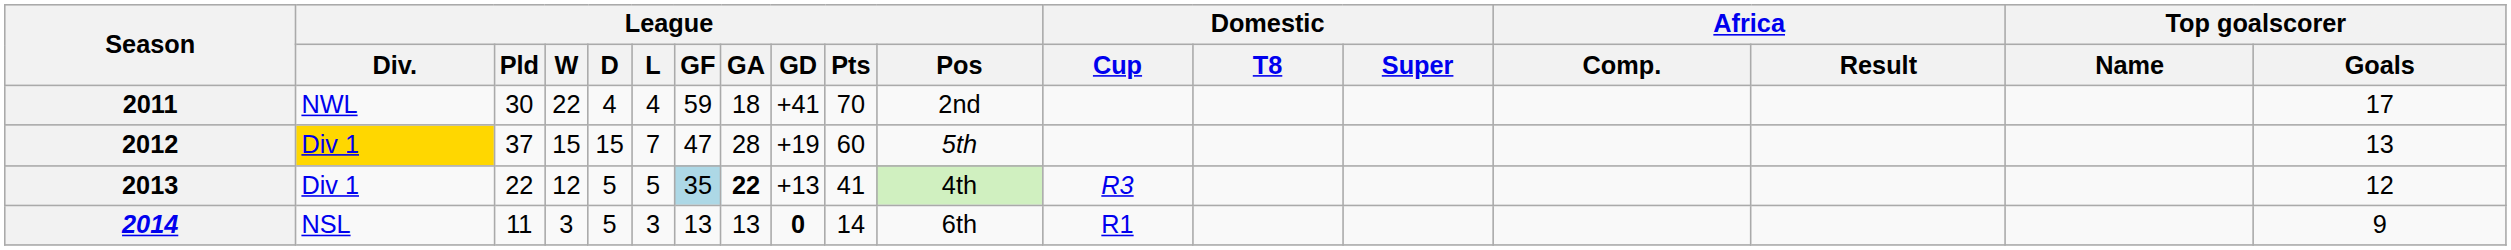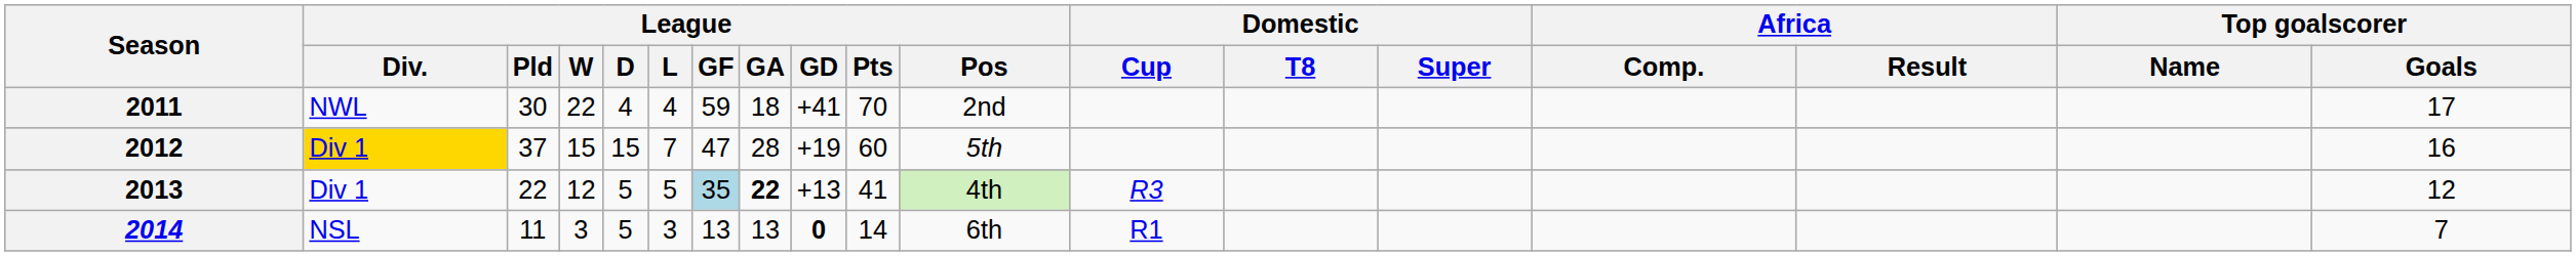 <table class="wikitable sortable" style="text-align: center;width:100%;">
 <tr>
 <th scope="col" rowspan="2" scope="col">Season</th>
 <th colspan="10" scope="col">League</th>
 <th colspan="3"  scope="col">Domestic</th>
 <th colspan="2"  scope="col"><a href='#'>Africa</a></th>
 <th colspan="2"  width="20%" scope="col">Top goalscorer</th>
 </tr>
 <tr class="unsortable">
 <th scope="col">Div.</th>
 <th width="20" scope="col">Pld</th>
 <th width="20" scope="col">W</th>
 <th width="20" scope="col">D</th>
 <th width="20" scope="col">L</th>
 <th width="20" scope="col">GF</th>
 <th width="20" scope="col">GA</th>
 <th width="20" scope="col">GD</th>
 <th width="20" scope="col">Pts</th>
 <th scope="col">Pos</th>
 <th width="6%" scope="col"><a href='#'>Cup</a></th>
 <th width="6%" scope="col"><a href='#'>T8</a></th>
 <th width="6%" scope="col"><a href='#'>Super</a></th>
 <th scope="col">Comp.</th>
 <th scope="col">Result</th>
 <th scope="col">Name</th>
 <th scope="col">Goals</th>
 </tr>
 <tr>
 <th scope="row">2011</th>
 <td align="left"><a href='#'>NWL</a></td>
 <td>30</td>
 <td>22</td>
 <td>4</td>
 <td>4</td>
 <td>59</td>
 <td>18</td>
 <td>+41</td>
 <td>70</td>
 <td>2nd</td>
 <td></td>
 <td></td>
 <td></td>
 <td></td>
 <td></td>
 <td align="left"> </td>
 <td>17</td>
 </tr>
 <tr>
 <th scope="row">2012</th>
 <td align="left" style="background: gold;"><a href='#'>Div 1</a></td>
 <td>37</td>
 <td>15</td>
 <td>15</td>
 <td>7</td>
 <td>47</td>
 <td>28</td>
 <td>+19</td>
 <td>60</td>
 <td><em>5th</em></td>
 <td></td>
 <td></td>
 <td></td>
 <td></td>
 <td></td>
 <td align="left"> </td>
-<td>13</td>
+<td>16</td>
 </tr>
 <tr>
 <th scope="row">2013</th>
 <td align="left"><a href='#'>Div 1</a></td>
 <td>22</td>
 <td>12</td>
 <td>5</td>
 <td>5</td>
 <td style="background: lightblue;">35</td>
 <td><strong>22</strong></td>
 <td>+13</td>
 <td>41</td>
 <td bgcolor="#D0F0C0">4th </td>
 <td><em><a href='#'>R3</a></em></td>
 <td></td>
 <td></td>
 <td></td>
 <td></td>
 <td align="left"> </td>
 <td>12</td>
 </tr>
 <tr>
 <th scope="row"><em><a href='#'>2014</a></em></th>
 <td align="left"><a href='#'>NSL</a></td>
 <td>11</td>
 <td>3</td>
 <td>5</td>
 <td>3</td>
 <td>13</td>
 <td>13</td>
 <td><strong>0</strong></td>
 <td>14</td>
 <td>6th</td>
 <td><a href='#'>R1</a></td>
 <td></td>
 <td></td>
 <td></td>
 <td></td>
 <td align="left"> </td>
-<td>9</td>
+<td>7</td>
 </tr>
 </table>
